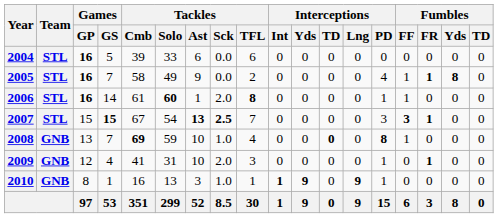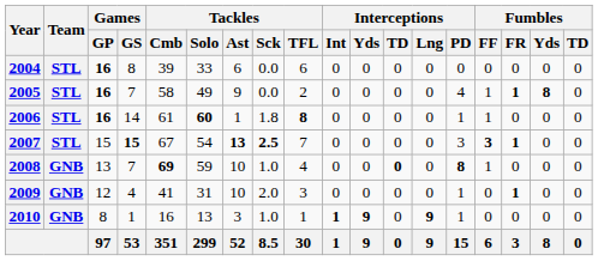 <table class="wikitable" style="text-align:center">
 <tr>
 <th rowspan="2">Year</th>
 <th rowspan="2">Team</th>
 <th colspan="2">Games</th>
 <th colspan="5">Tackles</th>
 <th colspan="5">Interceptions</th>
 <th colspan="4">Fumbles</th>
 </tr>
 <tr>
 <th>GP</th>
 <th>GS</th>
 <th>Cmb</th>
 <th>Solo</th>
 <th>Ast</th>
 <th>Sck</th>
 <th>TFL</th>
 <th>Int</th>
 <th>Yds</th>
 <th>TD</th>
 <th>Lng</th>
 <th>PD</th>
 <th>FF</th>
 <th>FR</th>
 <th>Yds</th>
 <th>TD</th>
 </tr>
 <tr>
 <th><a href='#'>2004</a></th>
 <th><a href='#'>STL</a></th>
 <td><strong>16</strong></td>
-<td>5</td>
+<td>8</td>
 <td>39</td>
 <td>33</td>
 <td>6</td>
 <td>0.0</td>
 <td>6</td>
 <td>0</td>
 <td>0</td>
 <td>0</td>
 <td>0</td>
 <td>0</td>
 <td>0</td>
 <td>0</td>
 <td>0</td>
 <td>0</td>
 </tr>
 <tr>
 <th><a href='#'>2005</a></th>
 <th><a href='#'>STL</a></th>
 <td><strong>16</strong></td>
 <td>7</td>
 <td>58</td>
 <td>49</td>
 <td>9</td>
 <td>0.0</td>
 <td>2</td>
 <td>0</td>
 <td>0</td>
 <td>0</td>
 <td>0</td>
 <td>4</td>
 <td>1</td>
 <td><strong>1</strong></td>
 <td><strong>8</strong></td>
 <td>0</td>
 </tr>
 <tr>
 <th><a href='#'>2006</a></th>
 <th><a href='#'>STL</a></th>
 <td><strong>16</strong></td>
 <td>14</td>
 <td>61</td>
 <td><strong>60</strong></td>
 <td>1</td>
-<td>2.0</td>
+<td>1.8</td>
 <td><strong>8</strong></td>
 <td>0</td>
 <td>0</td>
 <td>0</td>
 <td>0</td>
 <td>1</td>
 <td>1</td>
 <td>0</td>
 <td>0</td>
 <td>0</td>
 </tr>
 <tr>
 <th><a href='#'>2007</a></th>
 <th><a href='#'>STL</a></th>
 <td>15</td>
 <td><strong>15</strong></td>
 <td>67</td>
 <td>54</td>
 <td><strong>13</strong></td>
 <td><strong>2.5</strong></td>
 <td>7</td>
 <td>0</td>
 <td>0</td>
 <td>0</td>
 <td>0</td>
 <td>3</td>
 <td><strong>3</strong></td>
 <td><strong>1</strong></td>
 <td>0</td>
 <td>0</td>
 </tr>
 <tr>
 <th><a href='#'>2008</a></th>
 <th><a href='#'>GNB</a></th>
 <td>13</td>
 <td>7</td>
 <td><strong>69</strong></td>
 <td>59</td>
 <td>10</td>
 <td>1.0</td>
 <td>4</td>
 <td>0</td>
 <td>0</td>
 <td><strong>0</strong></td>
 <td>0</td>
 <td><strong>8</strong></td>
 <td>1</td>
 <td>0</td>
 <td>0</td>
 <td>0</td>
 </tr>
 <tr>
 <th><a href='#'>2009</a></th>
 <th><a href='#'>GNB</a></th>
 <td>12</td>
 <td>4</td>
 <td>41</td>
 <td>31</td>
 <td>10</td>
 <td>2.0</td>
 <td>3</td>
 <td>0</td>
 <td>0</td>
 <td>0</td>
 <td>0</td>
 <td>1</td>
 <td>0</td>
 <td><strong>1</strong></td>
 <td>0</td>
 <td>0</td>
 </tr>
 <tr>
 <th><a href='#'>2010</a></th>
 <th><a href='#'>GNB</a></th>
 <td>8</td>
 <td>1</td>
 <td>16</td>
 <td>13</td>
 <td>3</td>
 <td>1.0</td>
 <td>1</td>
 <td><strong>1</strong></td>
 <td><strong>9</strong></td>
 <td>0</td>
 <td><strong>9</strong></td>
 <td>1</td>
 <td>0</td>
 <td>0</td>
 <td>0</td>
 <td>0</td>
 </tr>
 <tr>
 <th colspan="2"></th>
 <th>97</th>
 <th>53</th>
 <th>351</th>
 <th>299</th>
 <th>52</th>
 <th>8.5</th>
 <th>30</th>
 <th>1</th>
 <th>9</th>
 <th>0</th>
 <th>9</th>
 <th>15</th>
 <th>6</th>
 <th>3</th>
 <th>8</th>
 <th>0</th>
 </tr>
 </table>
